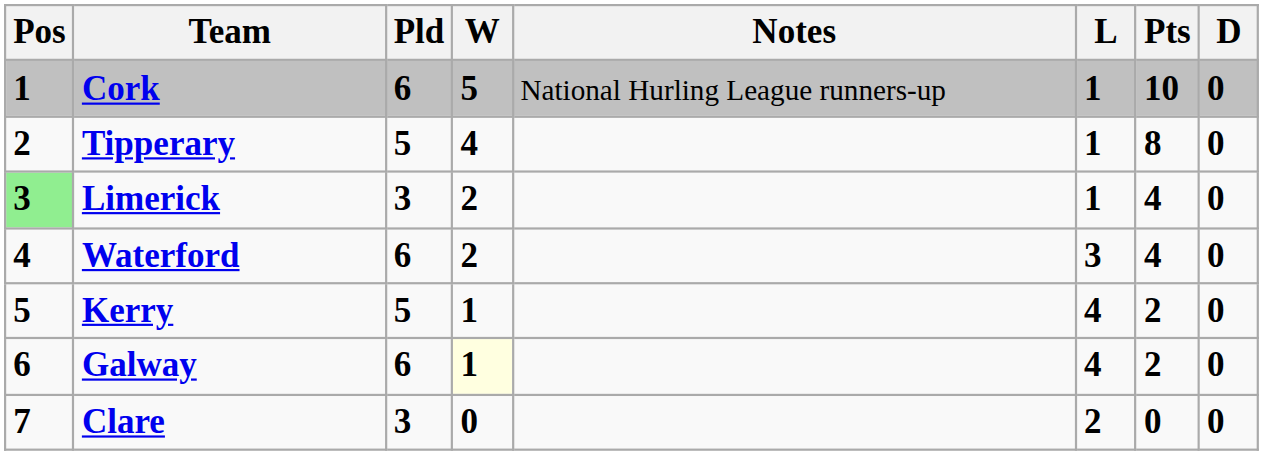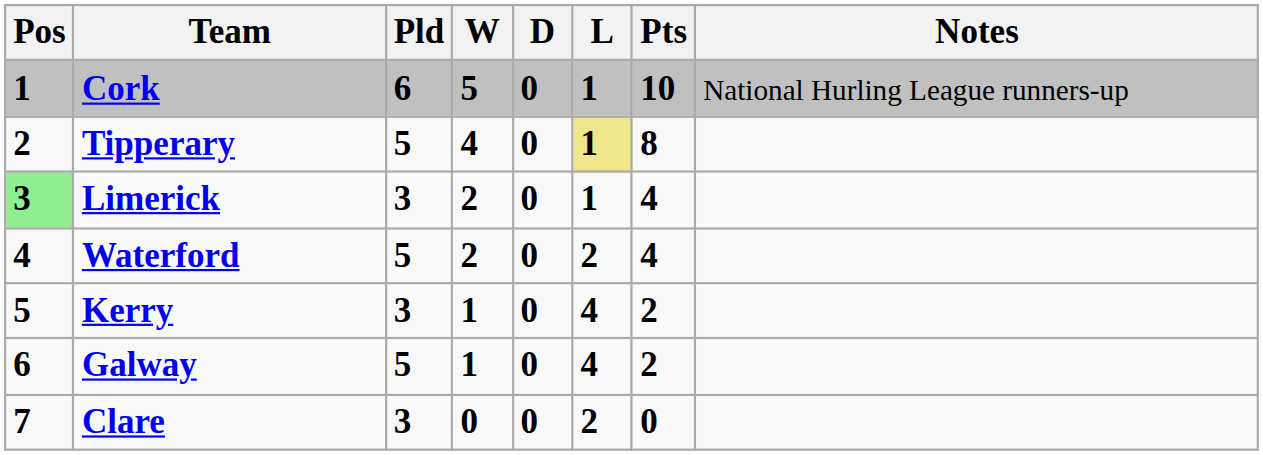 <table class="wikitable" style="text-align: centre;">
 <tr>
 <th width=20>Pos</th>
 <th width=135>Team</th>
 <th width=20>Pld</th>
 <th width=20>W</th>
-<th width=250>Notes</th>
+<th width=20>D</th>
 <th width=20>L</th>
 <th width=20>Pts</th>
-<th width=20>D</th>
+<th width=250>Notes</th>
 </tr>
 <tr style="background:silver;">
 <td><strong>1</strong></td>
 <td align=left><strong> <a href='#'>Cork</a> </strong></td>
 <td><strong>6</strong></td>
 <td><strong>5</strong></td>
-<td><small>National Hurling League runners-up</small></td>
+<td><strong>0</strong></td>
 <td><strong>1</strong></td>
 <td><strong>10</strong></td>
-<td><strong>0</strong></td>
+<td><small>National Hurling League runners-up</small></td>
 </tr>
 <tr style>
 <td><strong>2</strong></td>
 <td align=left><strong> <a href='#'>Tipperary</a> </strong></td>
 <td><strong>5</strong></td>
 <td><strong>4</strong></td>
+<td><strong>0</strong></td>
+<td style="background: khaki;"><strong>1</strong></td>
+<td><strong>8</strong></td>
 <td></td>
-<td><strong>1</strong></td>
-<td><strong>8</strong></td>
-<td><strong>0</strong></td>
 </tr>
 <tr style>
 <td style="background: lightgreen;"><strong>3</strong></td>
 <td align=left><strong> <a href='#'>Limerick</a> </strong></td>
 <td><strong>3</strong></td>
 <td><strong>2</strong></td>
-<td></td>
+<td><strong>0</strong></td>
 <td><strong>1</strong></td>
 <td><strong>4</strong></td>
-<td><strong>0</strong></td>
+<td></td>
 </tr>
 <tr style>
 <td><strong>4</strong></td>
 <td align=left><strong> <a href='#'>Waterford</a> </strong></td>
-<td><strong>6</strong></td>
+<td><strong>5</strong></td>
 <td><strong>2</strong></td>
+<td><strong>0</strong></td>
+<td><strong>2</strong></td>
+<td><strong>4</strong></td>
 <td></td>
-<td><strong>3</strong></td>
-<td><strong>4</strong></td>
-<td><strong>0</strong></td>
 </tr>
 <tr style>
 <td><strong>5</strong></td>
 <td align=left><strong> <a href='#'>Kerry</a> </strong></td>
-<td><strong>5</strong></td>
+<td><strong>3</strong></td>
 <td><strong>1</strong></td>
-<td></td>
+<td><strong>0</strong></td>
 <td><strong>4</strong></td>
 <td><strong>2</strong></td>
-<td><strong>0</strong></td>
+<td></td>
 </tr>
 <tr style>
 <td><strong>6</strong></td>
 <td align=left><strong> <a href='#'>Galway</a> </strong></td>
-<td><strong>6</strong></td>
-<td style="background: lightyellow;"><strong>1</strong></td>
-<td></td>
+<td><strong>5</strong></td>
+<td><strong>1</strong></td>
+<td><strong>0</strong></td>
 <td><strong>4</strong></td>
 <td><strong>2</strong></td>
-<td><strong>0</strong></td>
+<td></td>
 </tr>
 <tr style>
 <td><strong>7</strong></td>
 <td align=left><strong> <a href='#'>Clare</a> </strong></td>
 <td><strong>3</strong></td>
 <td><strong>0</strong></td>
-<td></td>
+<td><strong>0</strong></td>
 <td><strong>2</strong></td>
 <td><strong>0</strong></td>
-<td><strong>0</strong></td>
+<td></td>
 </tr>
 </table>
